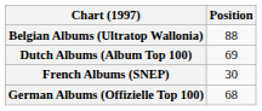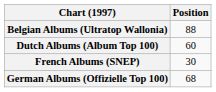 <table class="wikitable sortable plainrowheaders" style="text-align:center;">
 <tr>
 <th scope="col">Chart (1997)</th>
 <th scope="col">Position</th>
 </tr>
 <tr>
 <th scope="row">Belgian Albums (Ultratop Wallonia)</th>
 <td>88</td>
 </tr>
 <tr>
 <th scope="row">Dutch Albums (Album Top 100)</th>
-<td>69</td>
+<td>60</td>
 </tr>
 <tr>
 <th scope="row">French Albums (SNEP)</th>
 <td>30</td>
 </tr>
 <tr>
 <th scope="row">German Albums (Offizielle Top 100)</th>
 <td>68</td>
 </tr>
 </table>
